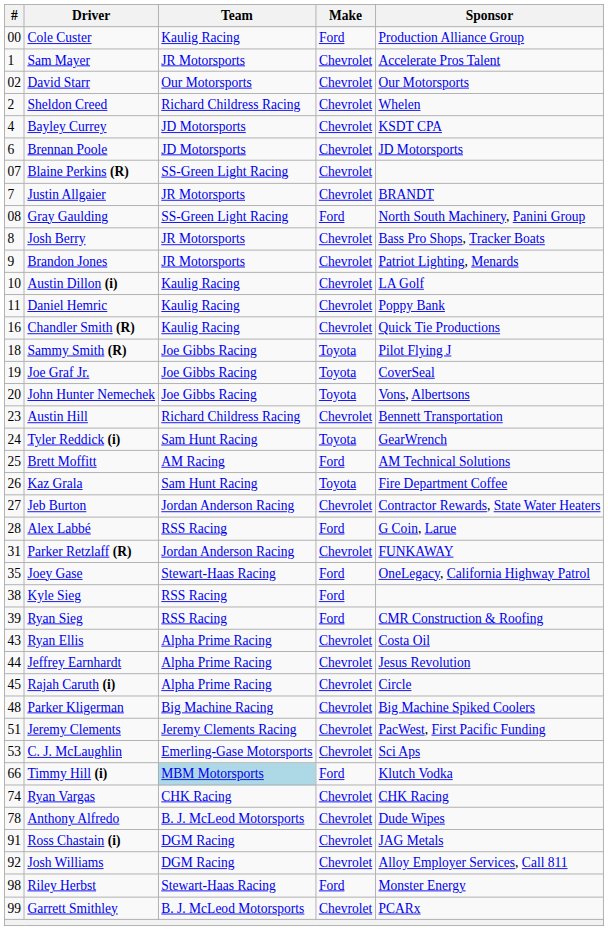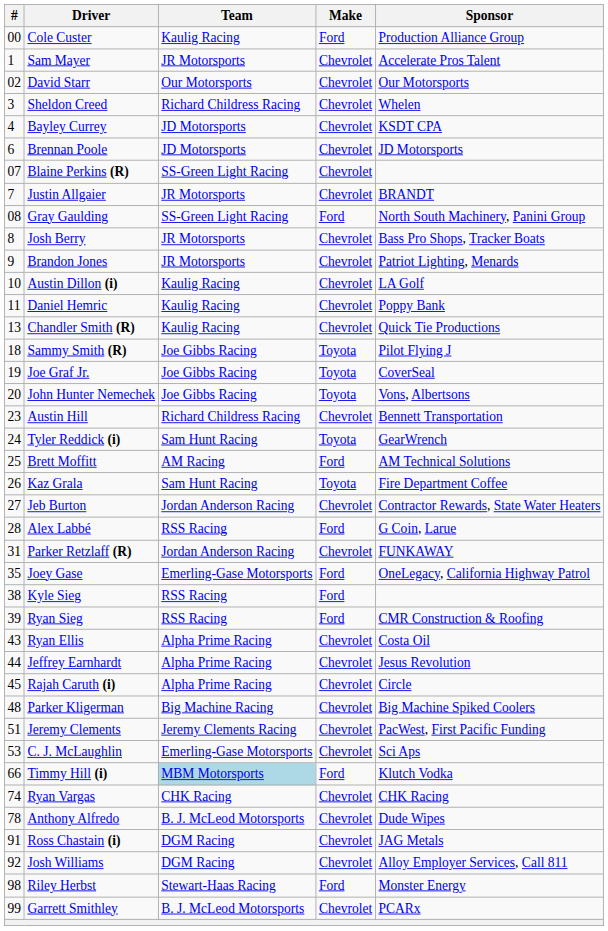 <table class="wikitable" style="font-size: 95%;">
 <tr>
 <th>#</th>
 <th>Driver</th>
 <th>Team</th>
 <th>Make</th>
 <th>Sponsor</th>
 </tr>
 <tr>
 <td>00</td>
 <td><a href='#'>Cole Custer</a></td>
 <td><a href='#'>Kaulig Racing</a></td>
 <td><a href='#'>Ford</a></td>
 <td><a href='#'>Production Alliance Group</a></td>
 </tr>
 <tr>
 <td>1</td>
 <td><a href='#'>Sam Mayer</a></td>
 <td><a href='#'>JR Motorsports</a></td>
 <td><a href='#'>Chevrolet</a></td>
 <td><a href='#'>Accelerate Pros Talent</a></td>
 </tr>
 <tr>
 <td>02</td>
 <td><a href='#'>David Starr</a></td>
 <td><a href='#'>Our Motorsports</a></td>
 <td><a href='#'>Chevrolet</a></td>
 <td><a href='#'>Our Motorsports</a></td>
 </tr>
 <tr>
-<td>2</td>
+<td>3</td>
 <td><a href='#'>Sheldon Creed</a></td>
 <td><a href='#'>Richard Childress Racing</a></td>
 <td><a href='#'>Chevrolet</a></td>
 <td><a href='#'>Whelen</a></td>
 </tr>
 <tr>
 <td>4</td>
 <td><a href='#'>Bayley Currey</a></td>
 <td><a href='#'>JD Motorsports</a></td>
 <td><a href='#'>Chevrolet</a></td>
 <td><a href='#'>KSDT CPA</a></td>
 </tr>
 <tr>
 <td>6</td>
 <td><a href='#'>Brennan Poole</a></td>
 <td><a href='#'>JD Motorsports</a></td>
 <td><a href='#'>Chevrolet</a></td>
 <td><a href='#'>JD Motorsports</a></td>
 </tr>
 <tr>
 <td>07</td>
 <td><a href='#'>Blaine Perkins</a> <strong>(R)</strong></td>
 <td><a href='#'>SS-Green Light Racing</a></td>
 <td><a href='#'>Chevrolet</a></td>
 <td></td>
 </tr>
 <tr>
 <td>7</td>
 <td><a href='#'>Justin Allgaier</a></td>
 <td><a href='#'>JR Motorsports</a></td>
 <td><a href='#'>Chevrolet</a></td>
 <td><a href='#'>BRANDT</a></td>
 </tr>
 <tr>
 <td>08</td>
 <td><a href='#'>Gray Gaulding</a></td>
 <td><a href='#'>SS-Green Light Racing</a></td>
 <td><a href='#'>Ford</a></td>
 <td><a href='#'>North South Machinery</a>, <a href='#'>Panini Group</a></td>
 </tr>
 <tr>
 <td>8</td>
 <td><a href='#'>Josh Berry</a></td>
 <td><a href='#'>JR Motorsports</a></td>
 <td><a href='#'>Chevrolet</a></td>
 <td><a href='#'>Bass Pro Shops</a>, <a href='#'>Tracker Boats</a></td>
 </tr>
 <tr>
 <td>9</td>
 <td><a href='#'>Brandon Jones</a></td>
 <td><a href='#'>JR Motorsports</a></td>
 <td><a href='#'>Chevrolet</a></td>
 <td><a href='#'>Patriot Lighting</a>, <a href='#'>Menards</a></td>
 </tr>
 <tr>
 <td>10</td>
 <td><a href='#'>Austin Dillon</a> <strong>(i)</strong></td>
 <td><a href='#'>Kaulig Racing</a></td>
 <td><a href='#'>Chevrolet</a></td>
 <td><a href='#'>LA Golf</a></td>
 </tr>
 <tr>
 <td>11</td>
 <td><a href='#'>Daniel Hemric</a></td>
 <td><a href='#'>Kaulig Racing</a></td>
 <td><a href='#'>Chevrolet</a></td>
 <td><a href='#'>Poppy Bank</a></td>
 </tr>
 <tr>
-<td>16</td>
+<td>13</td>
 <td><a href='#'>Chandler Smith</a> <strong>(R)</strong></td>
 <td><a href='#'>Kaulig Racing</a></td>
 <td><a href='#'>Chevrolet</a></td>
 <td><a href='#'>Quick Tie Productions</a></td>
 </tr>
 <tr>
 <td>18</td>
 <td><a href='#'>Sammy Smith</a> <strong>(R)</strong></td>
 <td><a href='#'>Joe Gibbs Racing</a></td>
 <td><a href='#'>Toyota</a></td>
 <td><a href='#'>Pilot Flying J</a></td>
 </tr>
 <tr>
 <td>19</td>
 <td><a href='#'>Joe Graf Jr.</a></td>
 <td><a href='#'>Joe Gibbs Racing</a></td>
 <td><a href='#'>Toyota</a></td>
 <td><a href='#'>CoverSeal</a></td>
 </tr>
 <tr>
 <td>20</td>
 <td nowrap><a href='#'>John Hunter Nemechek</a></td>
 <td><a href='#'>Joe Gibbs Racing</a></td>
 <td><a href='#'>Toyota</a></td>
 <td><a href='#'>Vons</a>, <a href='#'>Albertsons</a></td>
 </tr>
 <tr>
 <td>23</td>
 <td><a href='#'>Austin Hill</a></td>
 <td><a href='#'>Richard Childress Racing</a></td>
 <td><a href='#'>Chevrolet</a></td>
 <td><a href='#'>Bennett Transportation</a></td>
 </tr>
 <tr>
 <td>24</td>
 <td><a href='#'>Tyler Reddick</a> <strong>(i)</strong></td>
 <td><a href='#'>Sam Hunt Racing</a></td>
 <td><a href='#'>Toyota</a></td>
 <td><a href='#'>GearWrench</a></td>
 </tr>
 <tr>
 <td>25</td>
 <td><a href='#'>Brett Moffitt</a></td>
 <td><a href='#'>AM Racing</a></td>
 <td><a href='#'>Ford</a></td>
 <td><a href='#'>AM Technical Solutions</a></td>
 </tr>
 <tr>
 <td>26</td>
 <td><a href='#'>Kaz Grala</a></td>
 <td><a href='#'>Sam Hunt Racing</a></td>
 <td><a href='#'>Toyota</a></td>
 <td><a href='#'>Fire Department Coffee</a></td>
 </tr>
 <tr>
 <td>27</td>
 <td><a href='#'>Jeb Burton</a></td>
 <td><a href='#'>Jordan Anderson Racing</a></td>
 <td><a href='#'>Chevrolet</a></td>
 <td><a href='#'>Contractor Rewards</a>, <a href='#'>State Water Heaters</a></td>
 </tr>
 <tr>
 <td>28</td>
 <td><a href='#'>Alex Labbé</a></td>
 <td><a href='#'>RSS Racing</a></td>
 <td><a href='#'>Ford</a></td>
 <td><a href='#'>G Coin</a>, <a href='#'>Larue</a></td>
 </tr>
 <tr>
 <td>31</td>
 <td><a href='#'>Parker Retzlaff</a> <strong>(R)</strong></td>
 <td><a href='#'>Jordan Anderson Racing</a></td>
 <td><a href='#'>Chevrolet</a></td>
 <td><a href='#'>FUNKAWAY</a></td>
 </tr>
 <tr>
 <td>35</td>
 <td><a href='#'>Joey Gase</a></td>
-<td><a href='#'>Stewart-Haas Racing</a></td>
+<td nowrap><a href='#'>Emerling-Gase Motorsports</a></td>
 <td><a href='#'>Ford</a></td>
 <td><a href='#'>OneLegacy</a>, <a href='#'>California Highway Patrol</a></td>
 </tr>
 <tr>
 <td>38</td>
 <td><a href='#'>Kyle Sieg</a></td>
 <td><a href='#'>RSS Racing</a></td>
 <td><a href='#'>Ford</a></td>
 <td></td>
 </tr>
 <tr>
 <td>39</td>
 <td><a href='#'>Ryan Sieg</a></td>
 <td><a href='#'>RSS Racing</a></td>
 <td><a href='#'>Ford</a></td>
 <td><a href='#'>CMR Construction & Roofing</a></td>
 </tr>
 <tr>
 <td>43</td>
 <td><a href='#'>Ryan Ellis</a></td>
 <td><a href='#'>Alpha Prime Racing</a></td>
 <td><a href='#'>Chevrolet</a></td>
 <td><a href='#'>Costa Oil</a></td>
 </tr>
 <tr>
 <td>44</td>
 <td><a href='#'>Jeffrey Earnhardt</a></td>
 <td><a href='#'>Alpha Prime Racing</a></td>
 <td><a href='#'>Chevrolet</a></td>
 <td><a href='#'>Jesus Revolution</a></td>
 </tr>
 <tr>
 <td>45</td>
 <td><a href='#'>Rajah Caruth</a> <strong>(i)</strong></td>
 <td><a href='#'>Alpha Prime Racing</a></td>
 <td><a href='#'>Chevrolet</a></td>
 <td><a href='#'>Circle</a></td>
 </tr>
 <tr>
 <td>48</td>
 <td><a href='#'>Parker Kligerman</a></td>
 <td><a href='#'>Big Machine Racing</a></td>
 <td><a href='#'>Chevrolet</a></td>
 <td><a href='#'>Big Machine Spiked Coolers</a></td>
 </tr>
 <tr>
 <td>51</td>
 <td><a href='#'>Jeremy Clements</a></td>
 <td><a href='#'>Jeremy Clements Racing</a></td>
 <td><a href='#'>Chevrolet</a></td>
 <td><a href='#'>PacWest</a>, <a href='#'>First Pacific Funding</a></td>
 </tr>
 <tr>
 <td>53</td>
 <td><a href='#'>C. J. McLaughlin</a></td>
 <td><a href='#'>Emerling-Gase Motorsports</a></td>
 <td><a href='#'>Chevrolet</a></td>
 <td><a href='#'>Sci Aps</a></td>
 </tr>
 <tr>
 <td>66</td>
 <td><a href='#'>Timmy Hill</a> <strong>(i)</strong></td>
 <td style="background: lightblue;"><a href='#'>MBM Motorsports</a></td>
 <td><a href='#'>Ford</a></td>
 <td><a href='#'>Klutch Vodka</a></td>
 </tr>
 <tr>
 <td>74</td>
 <td><a href='#'>Ryan Vargas</a></td>
 <td><a href='#'>CHK Racing</a></td>
 <td><a href='#'>Chevrolet</a></td>
 <td><a href='#'>CHK Racing</a></td>
 </tr>
 <tr>
 <td>78</td>
 <td><a href='#'>Anthony Alfredo</a></td>
 <td><a href='#'>B. J. McLeod Motorsports</a></td>
 <td><a href='#'>Chevrolet</a></td>
 <td><a href='#'>Dude Wipes</a></td>
 </tr>
 <tr>
 <td>91</td>
 <td><a href='#'>Ross Chastain</a> <strong>(i)</strong></td>
 <td><a href='#'>DGM Racing</a></td>
 <td><a href='#'>Chevrolet</a></td>
 <td><a href='#'>JAG Metals</a></td>
 </tr>
 <tr>
 <td>92</td>
 <td><a href='#'>Josh Williams</a></td>
 <td><a href='#'>DGM Racing</a></td>
 <td><a href='#'>Chevrolet</a></td>
 <td><a href='#'>Alloy Employer Services</a>, <a href='#'>Call 811</a></td>
 </tr>
 <tr>
 <td>98</td>
 <td><a href='#'>Riley Herbst</a></td>
 <td><a href='#'>Stewart-Haas Racing</a></td>
 <td><a href='#'>Ford</a></td>
 <td><a href='#'>Monster Energy</a></td>
 </tr>
 <tr>
 <td>99</td>
 <td><a href='#'>Garrett Smithley</a></td>
 <td><a href='#'>B. J. McLeod Motorsports</a></td>
 <td><a href='#'>Chevrolet</a></td>
 <td><a href='#'>PCARx</a></td>
 </tr>
 <tr>
 <th colspan="5"></th>
 </tr>
 </table>
